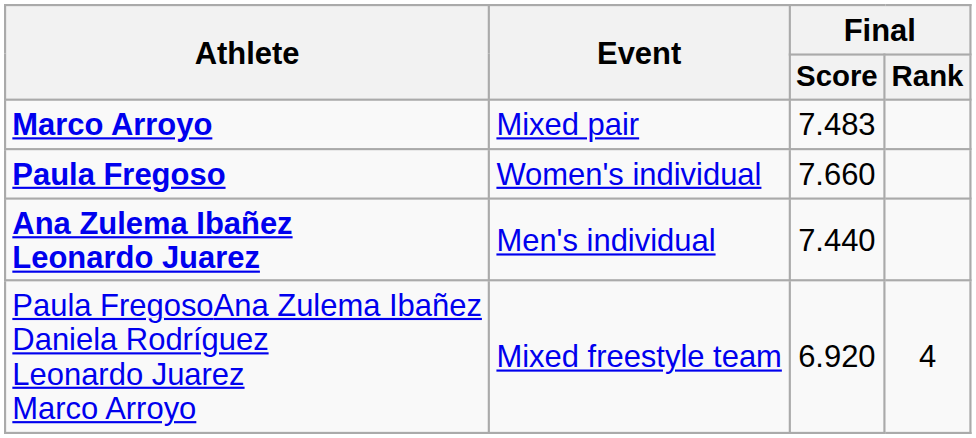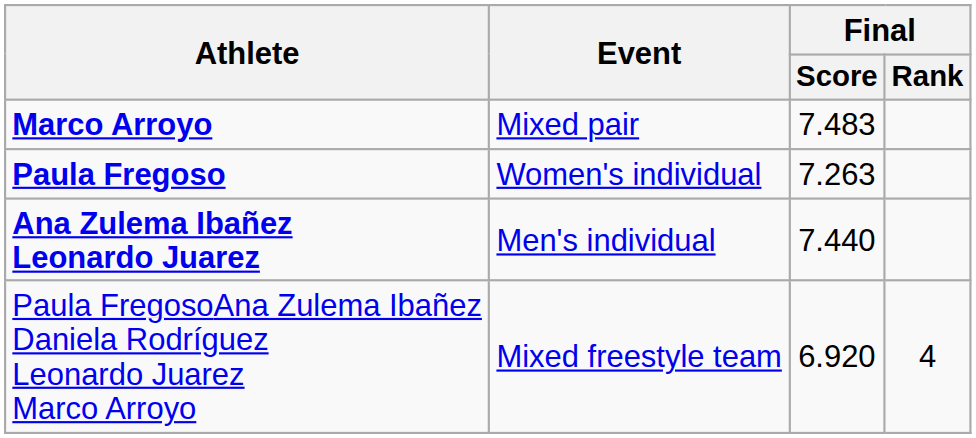 <table class=wikitable style=font-size:90%;text-align:center>
 <tr>
 <th rowspan=2>Athlete</th>
 <th rowspan=2>Event</th>
 <th colspan=2>Final</th>
 </tr>
 <tr style=font-size:95%>
 <th>Score</th>
 <th>Rank</th>
 </tr>
 <tr>
 <td align=left><strong><a href='#'>Marco Arroyo</a></strong></td>
 <td align=left><a href='#'>Mixed pair</a></td>
 <td>7.483</td>
 <td></td>
 </tr>
 <tr>
 <td align=left><strong><a href='#'>Paula Fregoso</a></strong></td>
 <td align=left><a href='#'>Women's individual</a></td>
-<td>7.660</td>
+<td>7.263</td>
 <td></td>
 </tr>
 <tr>
 <td align=left><strong><a href='#'>Ana Zulema Ibañez</a><br><a href='#'>Leonardo Juarez</a></strong></td>
 <td align=left><a href='#'>Men's individual</a></td>
 <td>7.440</td>
 <td></td>
 </tr>
 <tr>
 <td align=left><a href='#'>Paula Fregoso</a><a href='#'>Ana Zulema Ibañez</a><br><a href='#'>Daniela Rodríguez</a><br><a href='#'>Leonardo Juarez</a><br><a href='#'>Marco Arroyo</a></td>
 <td align=left><a href='#'>Mixed freestyle team</a></td>
 <td>6.920</td>
 <td>4</td>
 </tr>
 </table>
